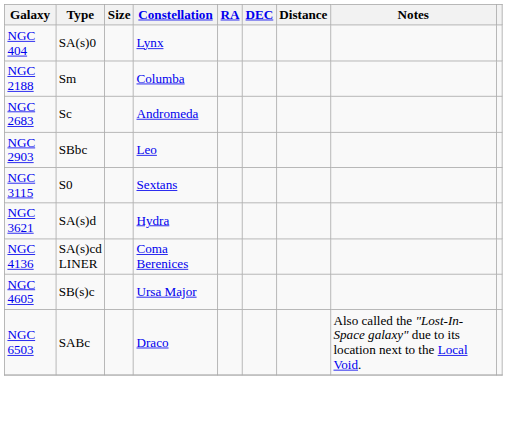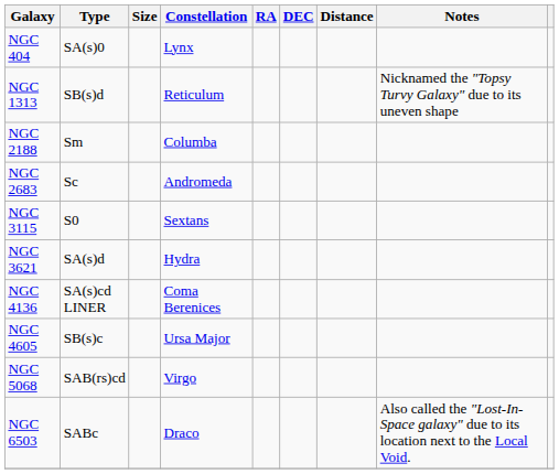 <table class=wikitable>
 <tr>
 <th>Galaxy</th>
 <th>Type</th>
 <th>Size</th>
 <th><a href='#'>Constellation</a></th>
 <th><a href='#'>RA</a></th>
 <th><a href='#'>DEC</a></th>
 <th>Distance</th>
 <th>Notes</th>
 <th></th>
 </tr>
 <tr>
 <td><a href='#'>NGC 404</a></td>
 <td>SA(s)0</td>
 <td></td>
 <td><a href='#'>Lynx</a></td>
 <td></td>
 <td></td>
 <td></td>
 <td></td>
 <td></td>
 </tr>
 <tr>
+<td><a href='#'>NGC 1313</a></td>
+<td>SB(s)d</td>
+<td></td>
+<td><a href='#'>Reticulum</a></td>
+<td></td>
+<td></td>
+<td></td>
+<td>Nicknamed the <em>"Topsy Turvy Galaxy"</em> due to its uneven shape</td>
+<td></td>
+</tr>
+<tr>
 <td><a href='#'>NGC 2188</a></td>
 <td>Sm</td>
 <td></td>
 <td><a href='#'>Columba</a></td>
 <td></td>
 <td></td>
 <td></td>
 <td></td>
 <td></td>
 </tr>
 <tr>
 <td><a href='#'>NGC 2683</a></td>
 <td>Sc</td>
 <td></td>
 <td><a href='#'>Andromeda</a></td>
-<td></td>
-<td></td>
-<td></td>
-<td></td>
-<td></td>
-</tr>
-<tr>
-<td><a href='#'>NGC 2903</a></td>
-<td>SBbc</td>
-<td></td>
-<td><a href='#'>Leo</a></td>
 <td></td>
 <td></td>
 <td></td>
 <td></td>
 <td></td>
 </tr>
 <tr>
 <td><a href='#'>NGC 3115</a></td>
 <td>S0</td>
 <td></td>
 <td><a href='#'>Sextans</a></td>
 <td></td>
 <td></td>
 <td></td>
 <td></td>
 <td></td>
 </tr>
 <tr>
 <td><a href='#'>NGC 3621</a></td>
 <td>SA(s)d</td>
 <td></td>
 <td><a href='#'>Hydra</a></td>
 <td></td>
 <td></td>
 <td></td>
 <td></td>
 <td></td>
 </tr>
 <tr>
 <td><a href='#'>NGC 4136</a></td>
 <td>SA(s)cd <br> LINER</td>
 <td></td>
 <td><a href='#'>Coma Berenices</a></td>
 <td></td>
 <td></td>
 <td></td>
 <td></td>
 <td></td>
 </tr>
 <tr>
 <td><a href='#'>NGC 4605</a></td>
 <td>SB(s)c</td>
 <td></td>
 <td><a href='#'>Ursa Major</a></td>
 <td></td>
 <td></td>
 <td></td>
 <td></td>
 <td></td>
 </tr>
 <tr>
+<td><a href='#'>NGC 5068</a></td>
+<td>SAB(rs)cd</td>
+<td></td>
+<td><a href='#'>Virgo</a></td>
+<td></td>
+<td></td>
+<td></td>
+<td></td>
+<td></td>
+</tr>
+<tr>
 <td><a href='#'>NGC 6503</a></td>
 <td>SABc</td>
 <td></td>
 <td><a href='#'>Draco</a></td>
 <td></td>
 <td></td>
 <td></td>
 <td>Also called the <em>"Lost-In-Space galaxy"</em> due to its location next to the <a href='#'>Local Void</a>.</td>
 <td></td>
 </tr>
 <tr>
 </tr>
 </table>
